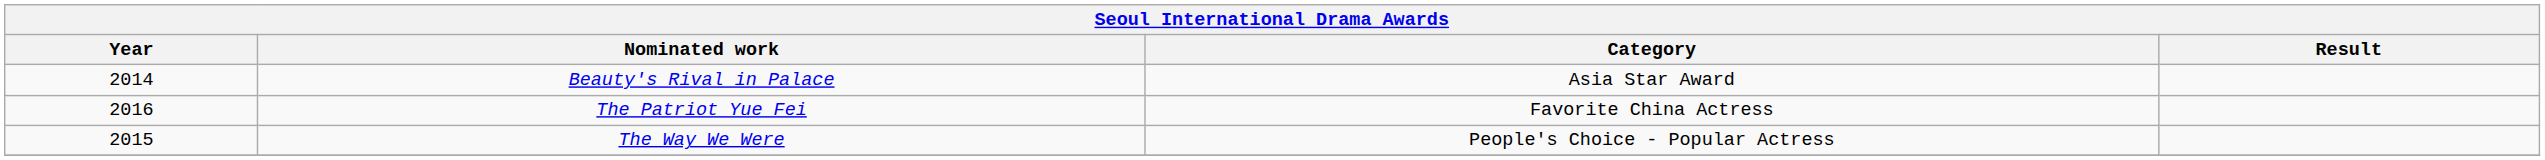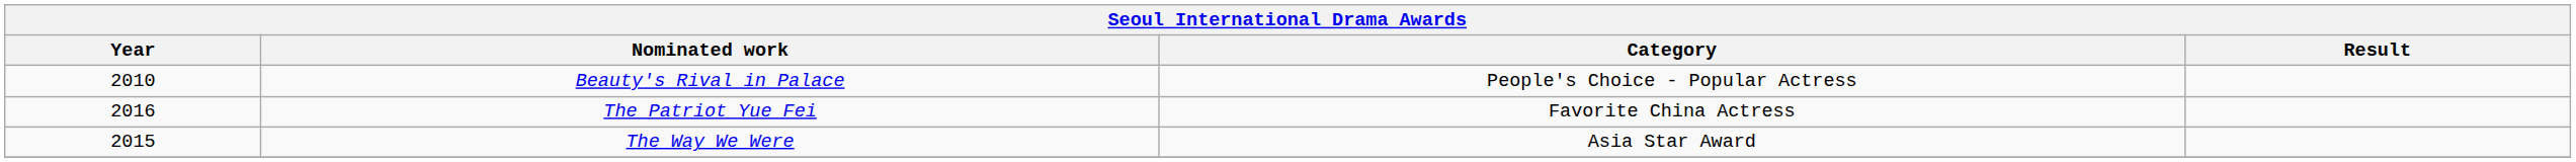 <table width="90%" class="wikitable">
 <tr>
 <th colspan="4" align="center"><a href='#'>Seoul International Drama Awards</a></th>
 </tr>
 <tr>
 <th width="10%">Year</th>
 <th width="35%">Nominated work</th>
 <th width="40%">Category</th>
 <th width="15%">Result</th>
 </tr>
 <tr>
-<td align="center" rowspan="1">2014</td>
+<td align="center" rowspan="1">2010</td>
 <td align="center"><em><a href='#'>Beauty's Rival in Palace</a></em></td>
-<td align="center">Asia Star Award</td>
+<td align="center">People's Choice - Popular Actress</td>
 <td></td>
 </tr>
 <tr>
 <td align="center" rowspan="1">2016</td>
 <td align="center"><em><a href='#'>The Patriot Yue Fei</a></em></td>
 <td align="center">Favorite China Actress</td>
 <td></td>
 </tr>
 <tr>
 <td align="center" rowspan="1">2015</td>
 <td align="center"><em><a href='#'>The Way We Were</a></em></td>
-<td align="center">People's Choice - Popular Actress</td>
+<td align="center">Asia Star Award</td>
 <td></td>
 </tr>
 <tr>
 </tr>
 </table>
